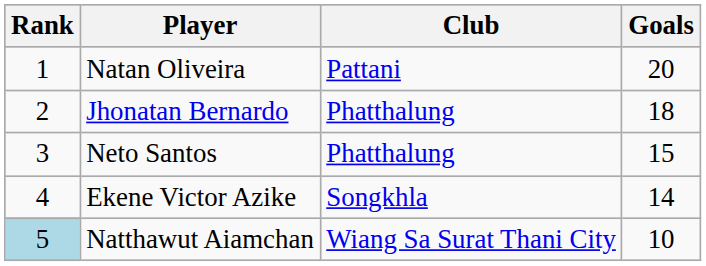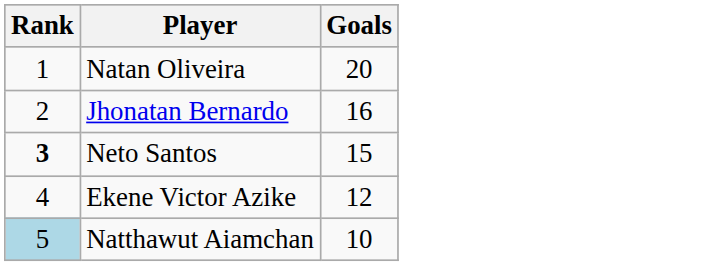 <table class="wikitable" style="text-align:center">
 <tr>
 <th>Rank</th>
 <th>Player</th>
-<th>Club</th>
 <th>Goals</th>
 </tr>
 <tr>
 <td>1</td>
 <td align="left"> Natan Oliveira</td>
-<td align="left"><a href='#'>Pattani</a></td>
 <td>20</td>
 </tr>
 <tr>
 <td>2</td>
 <td align="left"> <a href='#'>Jhonatan Bernardo</a></td>
-<td align="left"><a href='#'>Phatthalung</a></td>
-<td>18</td>
+<td>16</td>
 </tr>
 <tr>
-<td>3</td>
+<td><strong>3</strong></td>
 <td align="left"> Neto Santos</td>
-<td align="left"><a href='#'>Phatthalung</a></td>
 <td>15</td>
 </tr>
 <tr>
 <td>4</td>
 <td align="left"> Ekene Victor Azike</td>
-<td align="left"><a href='#'>Songkhla</a></td>
-<td>14</td>
+<td>12</td>
 </tr>
 <tr>
 <td style="background: lightblue;">5</td>
 <td align="left"> Natthawut Aiamchan</td>
-<td align="left"><a href='#'>Wiang Sa Surat Thani City</a></td>
 <td>10</td>
 </tr>
 </table>
